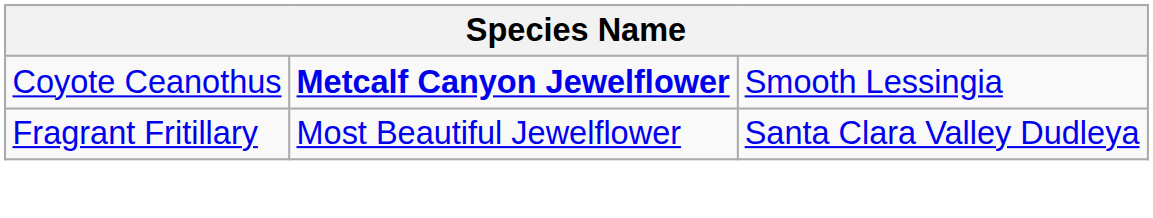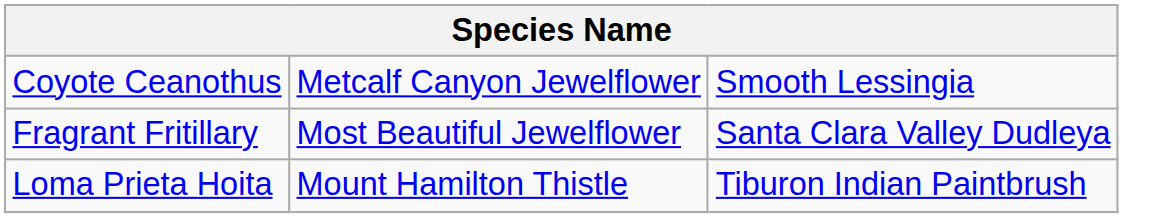 <table class="wikitable">
 <tr>
 <th colspan="3">Species Name</th>
 </tr>
 <tr>
 <td><a href='#'>Coyote Ceanothus</a></td>
-<td><strong><a href='#'>Metcalf Canyon Jewelflower</a></strong></td>
+<td><a href='#'>Metcalf Canyon Jewelflower</a></td>
 <td><a href='#'>Smooth Lessingia</a></td>
 </tr>
 <tr>
 <td><a href='#'>Fragrant Fritillary</a></td>
 <td><a href='#'>Most Beautiful Jewelflower</a></td>
 <td><a href='#'>Santa Clara Valley Dudleya</a></td>
 </tr>
+<tr>
+<td><a href='#'>Loma Prieta Hoita</a></td>
+<td><a href='#'>Mount Hamilton Thistle</a></td>
+<td><a href='#'>Tiburon Indian Paintbrush</a></td>
+</tr>
 </table>
